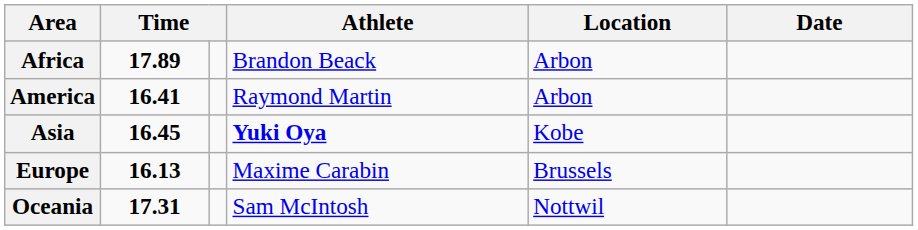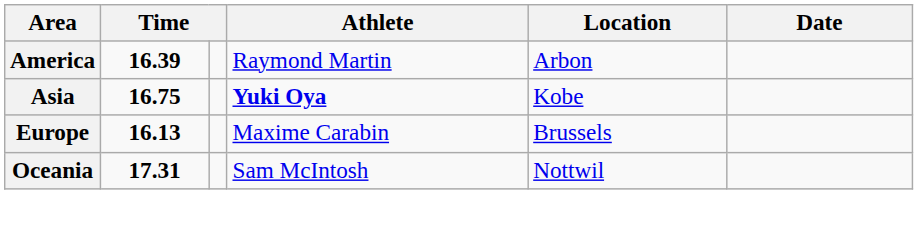 <table class="wikitable">
 <tr>
 <th width="45">Area</th>
 <th width="80" colspan="2">Time</th>
 <th width="200">Athlete</th>
 <th width="130">Location</th>
 <th width="120">Date</th>
 </tr>
 <tr>
-<th>Africa</th>
-<td align="center"><strong>17.89</strong></td>
-<td align="center"></td>
-<td> <a href='#'>Brandon Beack</a></td>
-<td> <a href='#'>Arbon</a></td>
-<td align="right"></td>
-</tr>
-<tr>
 <th>America</th>
-<td align="center"><strong>16.41</strong></td>
+<td align="center"><strong>16.39</strong></td>
 <td align="center"></td>
 <td> <a href='#'>Raymond Martin</a></td>
 <td> <a href='#'>Arbon</a></td>
 <td align="right"></td>
 </tr>
 <tr>
 <th>Asia</th>
-<td align="center"><strong>16.45</strong></td>
+<td align="center"><strong>16.75</strong></td>
 <td align="center"></td>
 <td><strong> <a href='#'>Yuki Oya</a></strong></td>
 <td> <a href='#'>Kobe</a></td>
 <td align="right"></td>
 </tr>
 <tr>
 <th>Europe</th>
 <td align="center"><strong>16.13</strong></td>
 <td align="center"><strong></strong></td>
 <td> <a href='#'>Maxime Carabin</a></td>
 <td> <a href='#'>Brussels</a></td>
 <td align="right"></td>
 </tr>
 <tr>
 <th>Oceania</th>
 <td align="center"><strong>17.31</strong></td>
 <td align="center"></td>
 <td> <a href='#'>Sam McIntosh</a></td>
 <td> <a href='#'>Nottwil</a></td>
 <td align="right"></td>
 </tr>
 </table>
